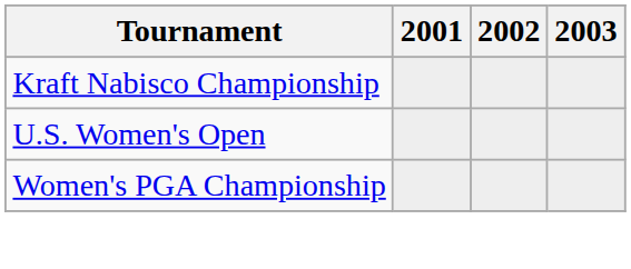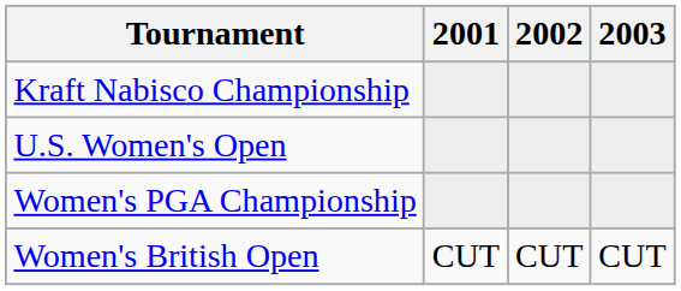 <table class="wikitable" style="font-size:95%;text-align:center;">
 <tr>
 <th>Tournament</th>
 <th>2001</th>
 <th>2002</th>
 <th>2003</th>
 </tr>
 <tr>
 <td align=left><a href='#'>Kraft Nabisco Championship</a></td>
 <td style="background:#eeeeee;"></td>
 <td style="background:#eeeeee;"></td>
 <td style="background:#eeeeee;"></td>
 </tr>
 <tr>
 <td align=left><a href='#'>U.S. Women's Open</a></td>
 <td style="background:#eeeeee;"></td>
 <td style="background:#eeeeee;"></td>
 <td style="background:#eeeeee;"></td>
 </tr>
 <tr>
 <td align=left><a href='#'>Women's PGA Championship</a></td>
 <td style="background:#eeeeee;"></td>
 <td style="background:#eeeeee;"></td>
 <td style="background:#eeeeee;"></td>
 </tr>
+<tr>
+<td align=left><a href='#'>Women's British Open</a></td>
+<td>CUT</td>
+<td>CUT</td>
+<td>CUT</td>
+</tr>
 </table>
